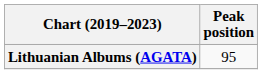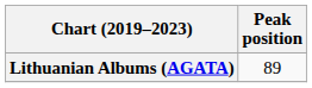 <table class="wikitable sortable plainrowheaders" style="text-align:center">
 <tr>
 <th scope="col">Chart (2019–2023)</th>
 <th scope="col">Peak<br>position</th>
 </tr>
 <tr>
 </tr>
 <tr>
 </tr>
 <tr>
 </tr>
 <tr>
 </tr>
 <tr>
 </tr>
 <tr>
 </tr>
 <tr>
 </tr>
 <tr>
 </tr>
 <tr>
 </tr>
 <tr>
 <th scope="row">Lithuanian Albums (<a href='#'>AGATA</a>)</th>
-<td>95</td>
+<td>89</td>
 </tr>
 <tr>
 </tr>
 <tr>
 </tr>
 <tr>
 </tr>
 <tr>
 </tr>
 <tr>
 </tr>
 <tr>
 </tr>
 <tr>
 </tr>
 </table>
